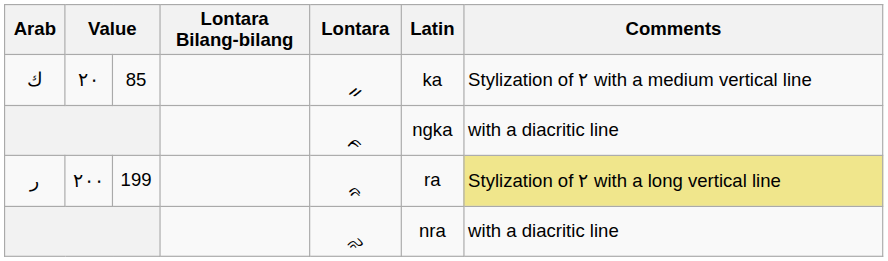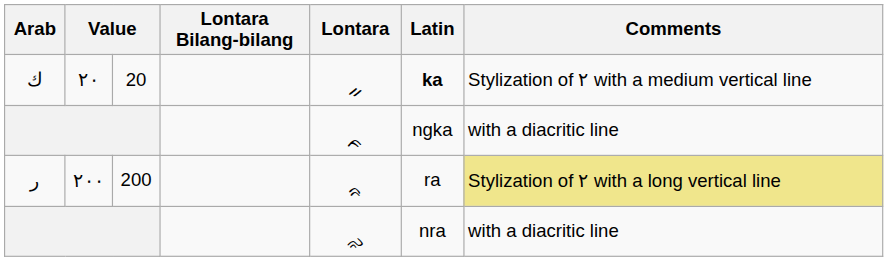 <table class="wikitable" style="text-align: center; width: 60%;">
 <tr>
 <th>Arab</th>
 <th colspan=2 style="text-align: center">Value</th>
 <th>Lontara<br>Bilang-bilang</th>
 <th>Lontara</th>
 <th>Latin</th>
 <th>Comments</th>
 </tr>
 <tr>
 <td style="text-align: center">ك</td>
 <td style="text-align: center">٢٠</td>
-<td style="text-align: center">85</td>
+<td style="text-align: center">20</td>
 <td style="text-align: center"></td>
 <td style="text-align: center"><br>ᨀ</td>
-<td style="text-align: center">ka</td>
+<td style="text-align: center"><strong>ka</strong></td>
 <td style="text-align: left">Stylization of ٢ with a medium vertical line</td>
 </tr>
 <tr>
 <th colspan="3"></th>
 <td style="text-align: center"></td>
 <td style="text-align: center"><br>ᨃ</td>
 <td style="text-align: center">ngka</td>
 <td style="text-align: left"> with a diacritic line</td>
 </tr>
 <tr>
 <td style="text-align: center">ر</td>
 <td style="text-align: center">٢٠٠</td>
-<td style="text-align: center">199</td>
+<td style="text-align: center">200</td>
 <td style="text-align: center"></td>
 <td style="text-align: center"><br>ᨑ</td>
 <td style="text-align: center">ra</td>
 <td style="background: khaki; text-align: left">Stylization of ٢ with a long vertical line</td>
 </tr>
 <tr>
 <th colspan="3"></th>
 <td style="text-align: center"></td>
 <td style="text-align: center"><br>ᨋ</td>
 <td style="text-align: center">nra</td>
 <td style="text-align: left"> with a diacritic line</td>
 </tr>
 </table>
